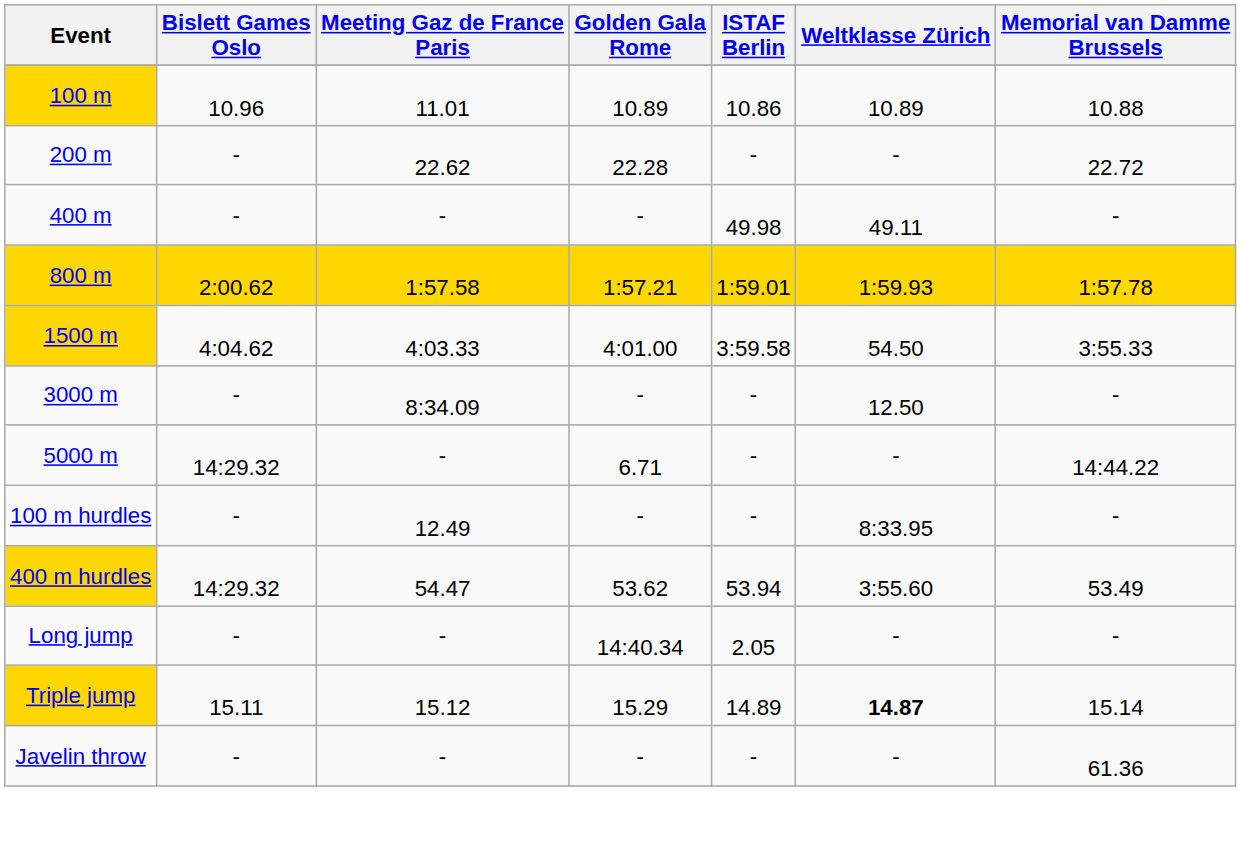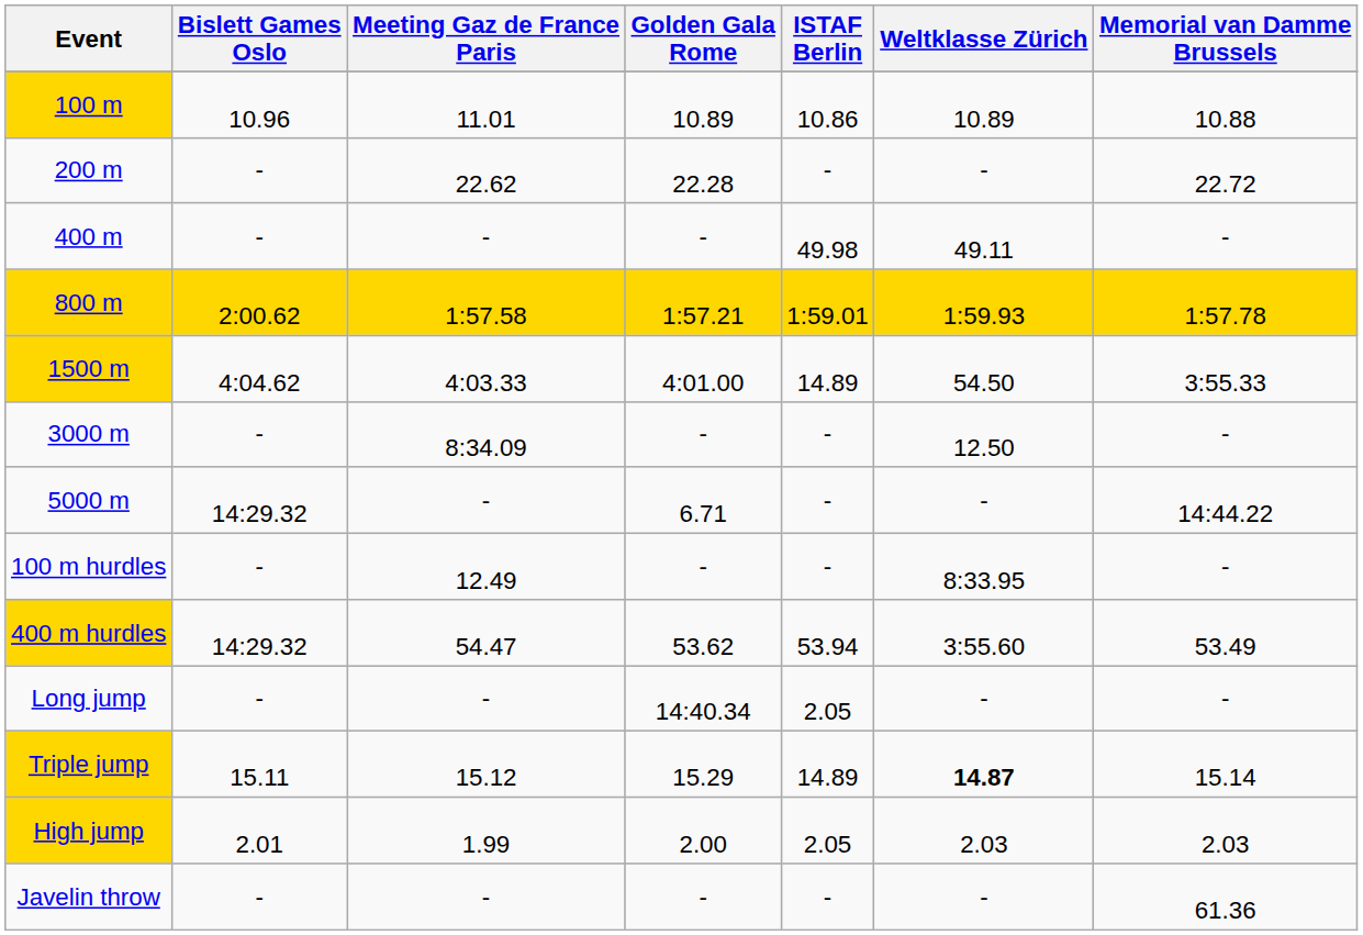 <table class="wikitable" style="text-align:center; font-size:90%">
 <tr>
 <th align="center"><strong>Event</strong></th>
 <th align="center"><strong><a href='#'>Bislett Games</a><br><a href='#'>Oslo</a></strong></th>
 <th align="center"><strong><a href='#'>Meeting Gaz de France</a><br><a href='#'>Paris</a></strong></th>
 <th align="center"><strong><a href='#'>Golden Gala</a><br><a href='#'>Rome</a></strong></th>
 <th align="center"><strong><a href='#'>ISTAF</a><br><a href='#'>Berlin</a></strong></th>
 <th align="center"><strong><a href='#'>Weltklasse Zürich</a></strong></th>
 <th align="center"><strong><a href='#'>Memorial van Damme</a><br><a href='#'>Brussels</a></strong></th>
 </tr>
 <tr>
 </tr>
 <tr>
 <td bgcolor="gold"><a href='#'>100 m</a></td>
 <td><br> 10.96</td>
 <td><br> 11.01</td>
 <td><br> 10.89</td>
 <td><br> 10.86</td>
 <td><br> 10.89</td>
 <td><br> 10.88</td>
 </tr>
 <tr>
 <td><a href='#'>200 m</a></td>
 <td> - </td>
 <td><br> 22.62</td>
 <td><br> 22.28</td>
 <td> - </td>
 <td> - </td>
 <td><br> 22.72</td>
 </tr>
 <tr>
 <td><a href='#'>400 m</a></td>
 <td> - </td>
 <td> - </td>
 <td> - </td>
 <td><br> 49.98</td>
 <td><br> 49.11</td>
 <td> - </td>
 </tr>
 <tr>
 <td bgcolor="gold"><a href='#'>800 m</a></td>
 <td bgcolor="gold"><br> 2:00.62</td>
 <td bgcolor="gold"><br> 1:57.58</td>
 <td bgcolor="gold"><br> 1:57.21</td>
 <td bgcolor="gold"><br> 1:59.01</td>
 <td bgcolor="gold"><br> 1:59.93</td>
 <td bgcolor="gold"><br> 1:57.78</td>
 </tr>
 <tr>
 <td bgcolor="gold"><a href='#'>1500 m</a></td>
 <td><br> 4:04.62</td>
 <td><br> 4:03.33</td>
 <td><br> 4:01.00</td>
-<td><br> 3:59.58</td>
+<td><br> 14.89</td>
 <td><br> 54.50</td>
 <td><br> 3:55.33</td>
 </tr>
 <tr>
 <td><a href='#'>3000 m</a></td>
 <td> - </td>
 <td><br> 8:34.09</td>
 <td> - </td>
 <td> - </td>
 <td><br> 12.50</td>
 <td> - </td>
 </tr>
 <tr>
 <td><a href='#'>5000 m</a></td>
 <td><br> 14:29.32</td>
 <td> - </td>
 <td><br> 6.71</td>
 <td> - </td>
 <td> - </td>
 <td><br> 14:44.22</td>
 </tr>
 <tr>
 <td><a href='#'>100 m hurdles</a></td>
 <td> - </td>
 <td><br> 12.49</td>
 <td> - </td>
 <td> - </td>
 <td><br> 8:33.95</td>
 <td> - </td>
 </tr>
 <tr>
 <td bgcolor="gold"><a href='#'>400 m hurdles</a></td>
 <td><br> 14:29.32</td>
 <td><br> 54.47</td>
 <td><br> 53.62</td>
 <td><br> 53.94</td>
 <td><br> 3:55.60</td>
 <td><br> 53.49</td>
 </tr>
 <tr>
 <td><a href='#'>Long jump</a></td>
 <td> - </td>
 <td> - </td>
 <td><br> 14:40.34</td>
 <td><br> 2.05</td>
 <td> - </td>
 <td> - </td>
 </tr>
 <tr>
 <td bgcolor="gold"><a href='#'>Triple jump</a></td>
 <td><br> 15.11</td>
 <td><br> 15.12</td>
 <td><br> 15.29</td>
 <td><br> 14.89</td>
 <td><strong><br> 14.87</strong></td>
 <td><br> 15.14</td>
 </tr>
 <tr>
+<td bgcolor="gold"><a href='#'>High jump</a></td>
+<td><br> 2.01</td>
+<td><br> 1.99</td>
+<td><br> 2.00</td>
+<td><br> 2.05</td>
+<td><br> 2.03</td>
+<td><br> 2.03</td>
+</tr>
+<tr>
 <td><a href='#'>Javelin throw</a></td>
 <td> - </td>
 <td> - </td>
 <td> - </td>
 <td> - </td>
 <td> - </td>
 <td><br> 61.36</td>
 </tr>
 </table>
